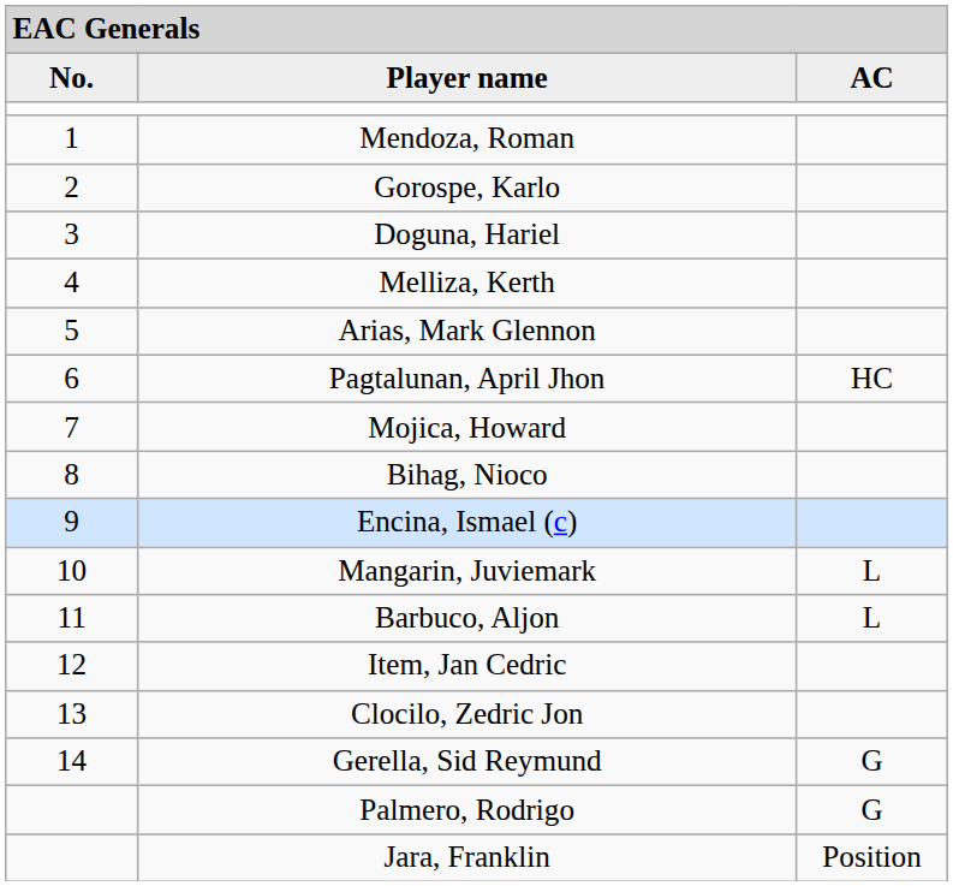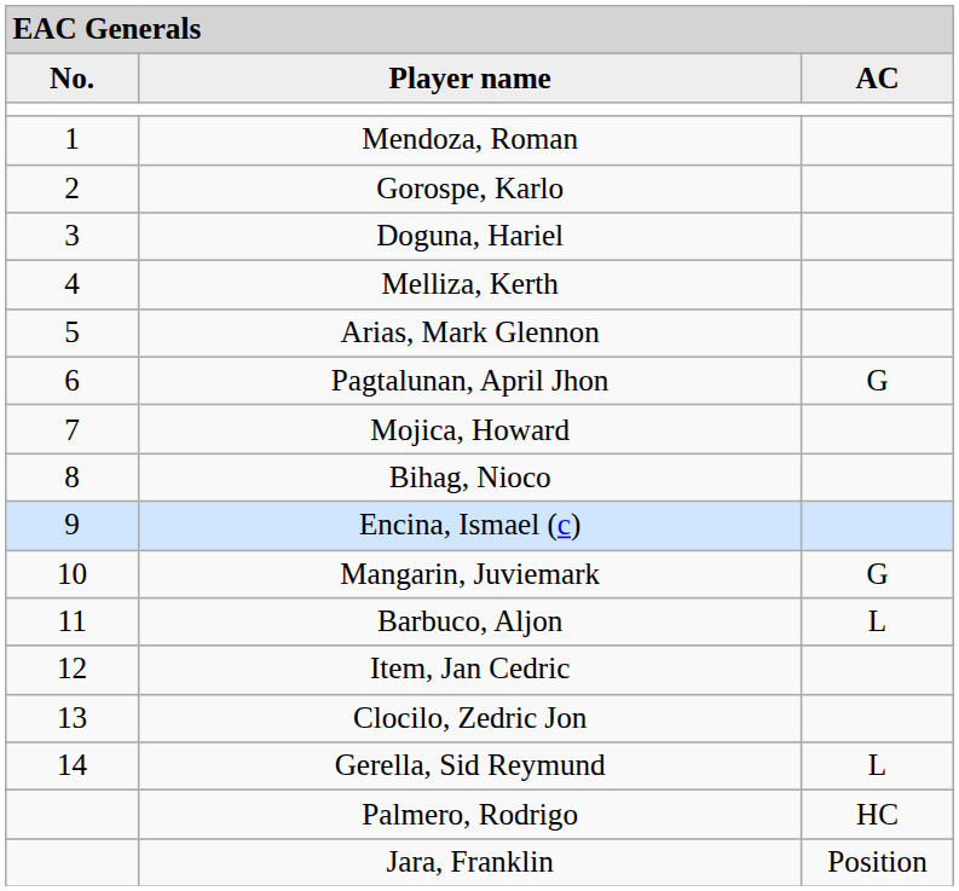 <table class='wikitable mw-collapsible mw-collapsed' style='text-align: center; width: 500px; border: none;'>
 <tr>
 <th style="background:#D4D4D4; text-align:left;" colspan=3> EAC Generals</th>
 </tr>
 <tr style="background:#EEEEEE; font-weight:bold;">
 <td width=10%>No.</td>
 <td width=50%>Player name</td>
 <td align=center>AC</td>
 </tr>
 <tr style="background:#FFFFFF;">
 <td colspan=3 align=center></td>
 </tr>
 <tr>
 <td align=center>1</td>
 <td>Mendoza, Roman</td>
 <td align=center></td>
 </tr>
 <tr>
 <td align=center>2</td>
 <td>Gorospe, Karlo</td>
 <td align=center></td>
 </tr>
 <tr>
 <td align=center>3</td>
 <td>Doguna, Hariel</td>
 <td align=center></td>
 </tr>
 <tr>
 <td align=center>4</td>
 <td>Melliza, Kerth</td>
 <td align=center></td>
 </tr>
 <tr>
 <td align=center>5</td>
 <td>Arias, Mark Glennon</td>
 <td align=center></td>
 </tr>
 <tr>
 <td align=center>6</td>
 <td>Pagtalunan, April Jhon</td>
-<td align=center>HC</td>
+<td align=center>G</td>
 </tr>
 <tr>
 <td align=center>7</td>
 <td>Mojica, Howard</td>
 <td align=center></td>
 </tr>
 <tr>
 <td align=center>8</td>
 <td>Bihag, Nioco</td>
 <td align=center></td>
 </tr>
 <tr style="background:#D0E6FF;">
 <td align=center>9</td>
 <td>Encina, Ismael (<a href='#'>c</a>)</td>
 <td align=center></td>
 </tr>
 <tr>
 <td align=center>10</td>
 <td>Mangarin, Juviemark</td>
-<td align=center>L</td>
+<td align=center>G</td>
 </tr>
 <tr>
 <td align=center>11</td>
 <td>Barbuco, Aljon</td>
 <td align=center>L</td>
 </tr>
 <tr>
 <td align=center>12</td>
 <td>Item, Jan Cedric</td>
 <td align=center></td>
 </tr>
 <tr>
 <td align=center>13</td>
 <td>Clocilo, Zedric Jon</td>
 <td align=center></td>
 </tr>
 <tr>
 <td align=center>14</td>
 <td>Gerella, Sid Reymund</td>
-<td align=center>G</td>
+<td align=center>L</td>
 </tr>
 <tr>
 <td align=center></td>
 <td>Palmero, Rodrigo</td>
-<td align=center>G</td>
+<td align=center>HC</td>
 </tr>
 <tr>
 <td align=center></td>
 <td>Jara, Franklin</td>
 <td width=10%>Position</td>
 </tr>
 <tr>
 </tr>
 </table>
